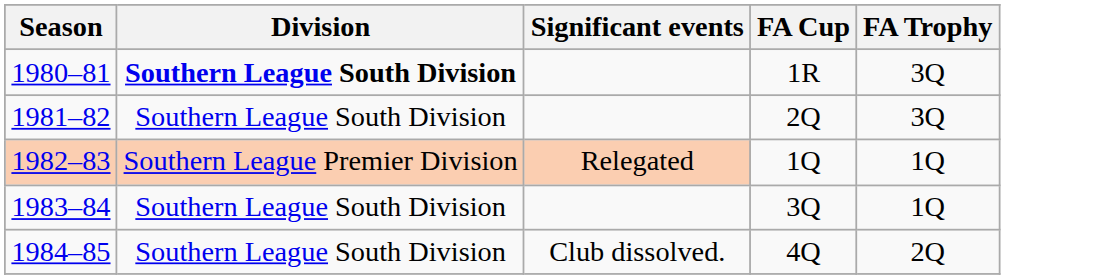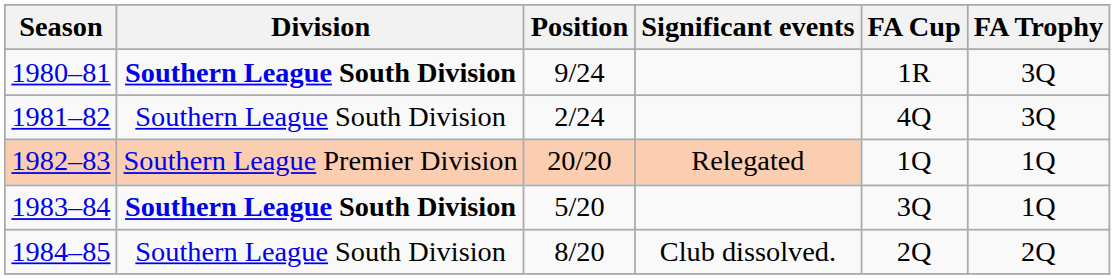 <table class="wikitable collapsible" style=text-align:center>
 <tr>
 <th>Season</th>
 <th>Division</th>
+<th>Position</th>
 <th>Significant events</th>
 <th>FA Cup</th>
 <th>FA Trophy</th>
 </tr>
 <tr>
 <td><a href='#'>1980–81</a></td>
 <td><strong><a href='#'>Southern League</a> South Division</strong></td>
+<td>9/24</td>
 <td></td>
 <td>1R</td>
 <td>3Q</td>
 </tr>
 <tr>
 <td><a href='#'>1981–82</a></td>
 <td><a href='#'>Southern League</a> South Division</td>
+<td>2/24</td>
 <td></td>
-<td>2Q</td>
+<td>4Q</td>
 <td>3Q</td>
 </tr>
 <tr>
 <td style="background-color:#FBCEB1"><a href='#'>1982–83</a></td>
 <td style="background-color:#FBCEB1"><a href='#'>Southern League</a> Premier Division</td>
+<td style="background-color:#FBCEB1">20/20</td>
 <td style="background-color:#FBCEB1">Relegated</td>
 <td>1Q</td>
 <td>1Q</td>
 </tr>
 <tr>
 <td><a href='#'>1983–84</a></td>
-<td><a href='#'>Southern League</a> South Division</td>
+<td><strong><a href='#'>Southern League</a> South Division</strong></td>
+<td>5/20</td>
 <td></td>
 <td>3Q</td>
 <td>1Q</td>
 </tr>
 <tr>
 <td><a href='#'>1984–85</a></td>
 <td><a href='#'>Southern League</a> South Division</td>
+<td>8/20</td>
 <td>Club dissolved.</td>
-<td>4Q</td>
+<td>2Q</td>
 <td>2Q</td>
 </tr>
 </table>
